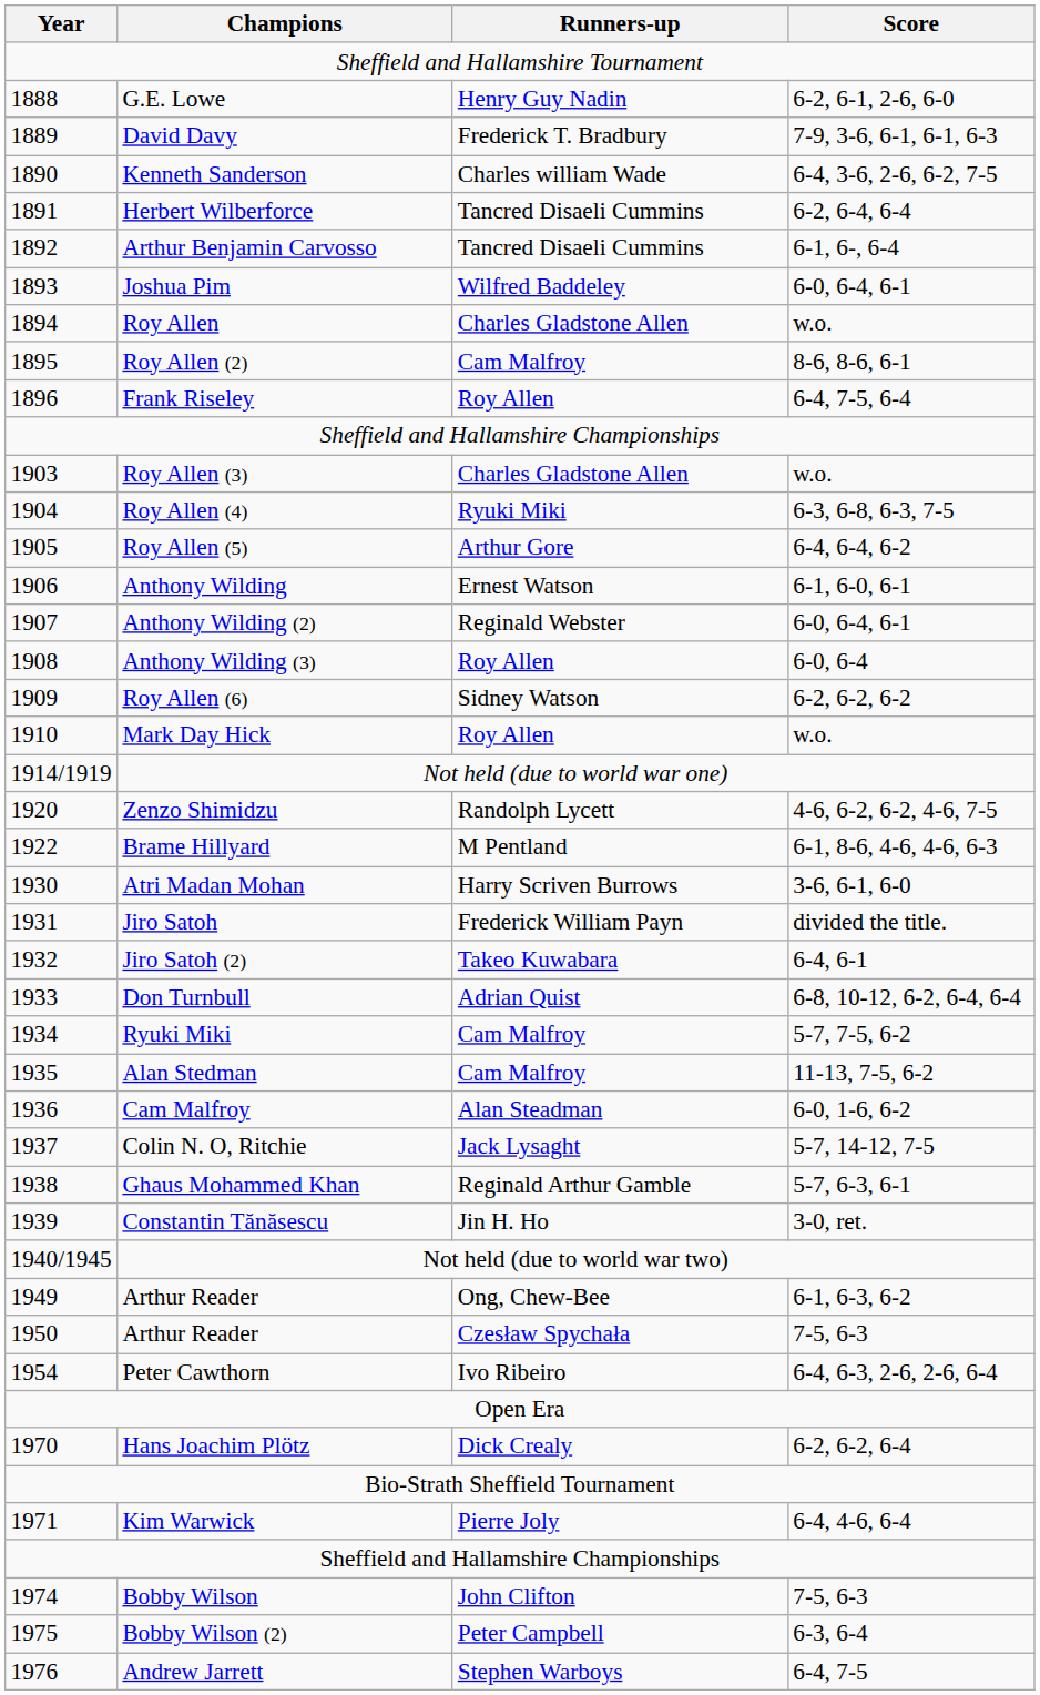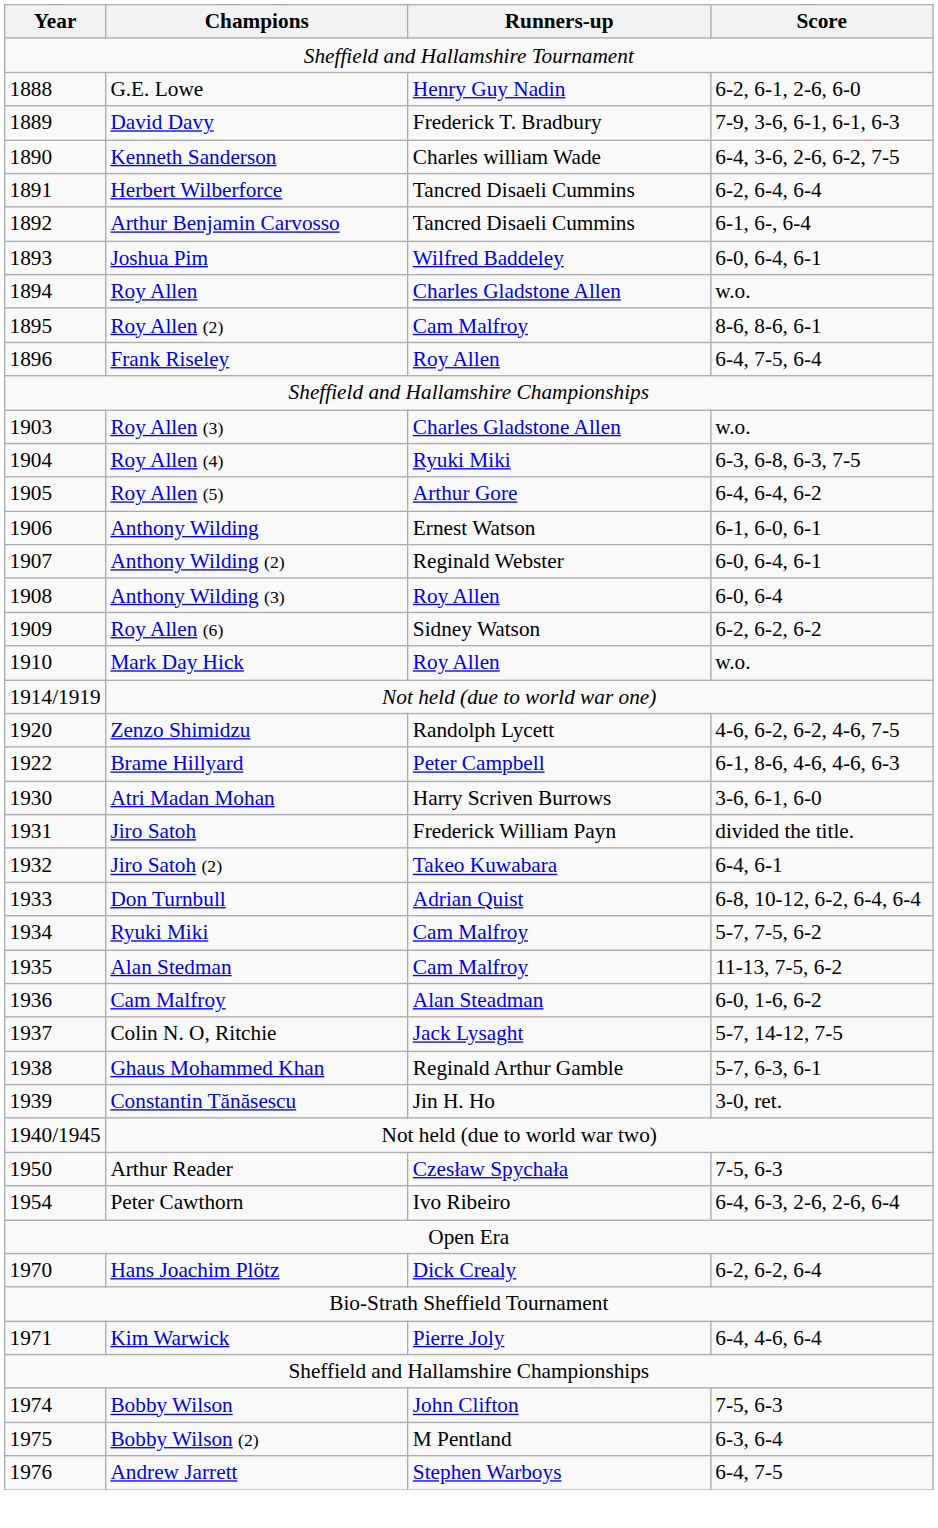 <table class="wikitable">
 <tr>
 <th style="width:60px;">Year</th>
 <th style="width:220px;">Champions</th>
 <th style="width:220px;">Runners-up</th>
 <th style="width:160px;">Score</th>
 </tr>
 <tr>
 <td colspan=4 align=center><em>Sheffield and Hallamshire Tournament</em></td>
 </tr>
 <tr>
 <td>1888</td>
 <td> G.E. Lowe</td>
 <td> <a href='#'>Henry Guy Nadin</a></td>
 <td>6-2, 6-1, 2-6, 6-0</td>
 </tr>
 <tr>
 <td>1889</td>
 <td> <a href='#'>David Davy</a></td>
 <td> Frederick T. Bradbury</td>
 <td>7-9, 3-6, 6-1, 6-1, 6-3</td>
 </tr>
 <tr>
 <td>1890</td>
 <td> <a href='#'>Kenneth Sanderson</a></td>
 <td> Charles william Wade</td>
 <td>6-4, 3-6, 2-6, 6-2, 7-5</td>
 </tr>
 <tr>
 <td>1891</td>
 <td> <a href='#'>Herbert Wilberforce</a></td>
 <td> Tancred Disaeli Cummins</td>
 <td>6-2, 6-4, 6-4</td>
 </tr>
 <tr>
 <td>1892</td>
 <td> <a href='#'>Arthur Benjamin Carvosso</a></td>
 <td> Tancred Disaeli Cummins</td>
 <td>6-1, 6-, 6-4</td>
 </tr>
 <tr>
 <td>1893</td>
 <td> <a href='#'>Joshua Pim</a></td>
 <td> <a href='#'>Wilfred Baddeley</a></td>
 <td>6-0, 6-4, 6-1</td>
 </tr>
 <tr>
 <td>1894</td>
 <td> <a href='#'>Roy Allen</a></td>
 <td> <a href='#'>Charles Gladstone Allen</a></td>
 <td>w.o.</td>
 </tr>
 <tr>
 <td>1895</td>
 <td> <a href='#'>Roy Allen</a> <small>(2)</small></td>
 <td> <a href='#'>Cam Malfroy</a></td>
 <td>8-6, 8-6, 6-1</td>
 </tr>
 <tr>
 <td>1896</td>
 <td> <a href='#'>Frank Riseley</a></td>
 <td> <a href='#'>Roy Allen</a></td>
 <td>6-4, 7-5, 6-4</td>
 </tr>
 <tr>
 <td colspan=4 align=center><em>Sheffield and Hallamshire Championships</em></td>
 </tr>
 <tr>
 <td>1903</td>
 <td> <a href='#'>Roy Allen</a> <small>(3)</small></td>
 <td> <a href='#'>Charles Gladstone Allen</a></td>
 <td>w.o.</td>
 </tr>
 <tr>
 <td>1904</td>
 <td> <a href='#'>Roy Allen</a> <small>(4)</small></td>
 <td> <a href='#'>Ryuki Miki</a></td>
 <td>6-3, 6-8, 6-3, 7-5</td>
 </tr>
 <tr>
 <td>1905</td>
 <td> <a href='#'>Roy Allen</a> <small>(5)</small></td>
 <td> <a href='#'>Arthur Gore</a></td>
 <td>6-4, 6-4, 6-2</td>
 </tr>
 <tr>
 <td>1906</td>
 <td> <a href='#'>Anthony Wilding</a></td>
 <td> Ernest Watson</td>
 <td>6-1, 6-0, 6-1</td>
 </tr>
 <tr>
 <td>1907</td>
 <td> <a href='#'>Anthony Wilding</a> <small>(2)</small></td>
 <td> Reginald Webster</td>
 <td>6-0, 6-4, 6-1</td>
 </tr>
 <tr>
 <td>1908</td>
 <td> <a href='#'>Anthony Wilding</a> <small>(3)</small></td>
 <td> <a href='#'>Roy Allen</a></td>
 <td>6-0, 6-4</td>
 </tr>
 <tr>
 <td>1909</td>
 <td> <a href='#'>Roy Allen</a> <small>(6)</small></td>
 <td> Sidney Watson</td>
 <td>6-2, 6-2, 6-2</td>
 </tr>
 <tr>
 <td>1910</td>
 <td> <a href='#'>Mark Day Hick</a></td>
 <td> <a href='#'>Roy Allen</a></td>
 <td>w.o.</td>
 </tr>
 <tr>
 <td>1914/1919</td>
 <td colspan=3 align=center><em>Not held (due to world war one)</td>
 </tr>
 <tr>
 <td>1920</td>
 <td> <a href='#'>Zenzo Shimidzu</a></td>
 <td> Randolph Lycett</td>
 <td>4-6, 6-2, 6-2, 4-6, 7-5</td>
 </tr>
 <tr>
 <td>1922</td>
 <td> <a href='#'>Brame Hillyard</a></td>
-<td> M Pentland</td>
+<td> <a href='#'>Peter Campbell</a></td>
 <td>6-1, 8-6, 4-6, 4-6, 6-3</td>
 </tr>
 <tr>
 <td>1930</td>
 <td> <a href='#'>Atri Madan Mohan</a></td>
 <td> Harry Scriven Burrows</td>
 <td>3-6, 6-1, 6-0</td>
 </tr>
 <tr>
 <td>1931</td>
 <td> <a href='#'>Jiro Satoh</a></td>
 <td> Frederick William Payn</td>
 <td>divided the title.</td>
 </tr>
 <tr>
 <td>1932</td>
 <td> <a href='#'>Jiro Satoh</a> <small>(2)</small></td>
 <td> <a href='#'>Takeo Kuwabara</a></td>
 <td>6-4, 6-1</td>
 </tr>
 <tr>
 <td>1933</td>
 <td> <a href='#'>Don Turnbull</a></td>
 <td> <a href='#'>Adrian Quist</a></td>
 <td>6-8, 10-12, 6-2, 6-4, 6-4</td>
 </tr>
 <tr>
 <td>1934</td>
 <td> <a href='#'>Ryuki Miki</a></td>
 <td> <a href='#'>Cam Malfroy</a></td>
 <td>5-7, 7-5, 6-2</td>
 </tr>
 <tr>
 <td>1935</td>
 <td> <a href='#'>Alan Stedman</a></td>
 <td> <a href='#'>Cam Malfroy</a></td>
 <td>11-13, 7-5, 6-2</td>
 </tr>
 <tr>
 <td>1936</td>
 <td> <a href='#'>Cam Malfroy</a></td>
 <td> <a href='#'>Alan Steadman</a></td>
 <td>6-0, 1-6, 6-2</td>
 </tr>
 <tr>
 <td>1937</td>
 <td> Colin N. O, Ritchie</td>
 <td> <a href='#'>Jack Lysaght</a></td>
 <td>5-7, 14-12, 7-5</td>
 </tr>
 <tr>
 <td>1938</td>
 <td> <a href='#'>Ghaus Mohammed Khan</a></td>
 <td> Reginald Arthur Gamble</td>
 <td>5-7, 6-3, 6-1</td>
 </tr>
 <tr>
 <td>1939</td>
 <td> <a href='#'>Constantin Tănăsescu</a></td>
 <td> Jin H. Ho</td>
 <td>3-0, ret.</td>
 </tr>
 <tr>
 <td>1940/1945</td>
 <td colspan=3 align=center></em>Not held (due to world war two)<em></td>
 </tr>
 <tr>
-<td>1949</td>
-<td> Arthur Reader</td>
-<td> Ong, Chew-Bee</td>
-<td>6-1, 6-3, 6-2</td>
-</tr>
-<tr>
 <td>1950</td>
 <td> Arthur Reader</td>
 <td> <a href='#'>Czesław Spychała</a></td>
 <td>7-5, 6-3</td>
 </tr>
 <tr>
 <td>1954</td>
 <td> Peter Cawthorn</td>
 <td> Ivo Ribeiro</td>
 <td>6-4, 6-3, 2-6, 2-6, 6-4</td>
 </tr>
 <tr>
 <td colspan=4 align=center></em>Open Era<em></td>
 </tr>
 <tr>
 <td>1970</td>
 <td> <a href='#'>Hans Joachim Plötz</a></td>
 <td> <a href='#'>Dick Crealy</a></td>
 <td>6-2, 6-2, 6-4</td>
 </tr>
 <tr>
 <td colspan=4 align=center></em>Bio-Strath Sheffield Tournament<em></td>
 </tr>
 <tr>
 <td>1971</td>
 <td> <a href='#'>Kim Warwick</a></td>
 <td> <a href='#'>Pierre Joly</a></td>
 <td>6-4, 4-6, 6-4</td>
 </tr>
 <tr>
 <td colspan=4 align=center></em>Sheffield and Hallamshire Championships<em></td>
 </tr>
 <tr>
 <td>1974</td>
 <td> <a href='#'>Bobby Wilson</a></td>
 <td> <a href='#'>John Clifton</a></td>
 <td>7-5, 6-3</td>
 </tr>
 <tr>
 <td>1975</td>
 <td> <a href='#'>Bobby Wilson</a> <small>(2)</small></td>
-<td> <a href='#'>Peter Campbell</a></td>
+<td> M Pentland</td>
 <td>6-3, 6-4</td>
 </tr>
 <tr>
 <td>1976</td>
 <td> <a href='#'>Andrew Jarrett</a></td>
 <td> <a href='#'>Stephen Warboys</a></td>
 <td>6-4, 7-5</td>
 </tr>
 <tr>
 </tr>
 </table>
